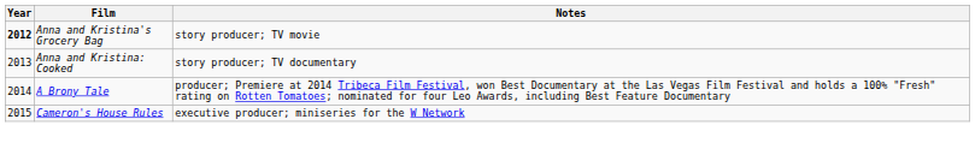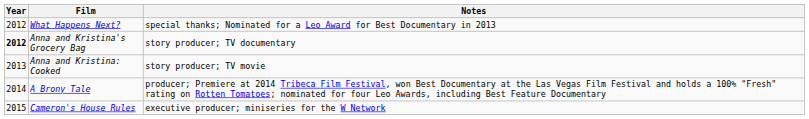 <table class="wikitable">
 <tr>
 <th>Year</th>
 <th>Film</th>
 <th>Notes</th>
 </tr>
 <tr>
+<td>2012</td>
+<td><em><a href='#'>What Happens Next?</a></em></td>
+<td>special thanks; Nominated for a <a href='#'>Leo Award</a> for Best Documentary in 2013</td>
+</tr>
+<tr>
 <td><strong>2012</strong></td>
 <td><em>Anna and Kristina's Grocery Bag</em></td>
-<td>story producer; TV movie</td>
+<td>story producer; TV documentary</td>
 </tr>
 <tr>
 <td>2013</td>
 <td><em>Anna and Kristina: Cooked</em></td>
-<td>story producer; TV documentary</td>
+<td>story producer; TV movie</td>
 </tr>
 <tr>
 <td>2014</td>
 <td><em><a href='#'>A Brony Tale</a></em></td>
 <td>producer; Premiere at 2014 <a href='#'>Tribeca Film Festival</a>, won Best Documentary at the Las Vegas Film Festival and holds a 100% "Fresh" rating on <a href='#'>Rotten Tomatoes</a>; nominated for four Leo Awards, including Best Feature Documentary</td>
 </tr>
 <tr>
 <td>2015</td>
 <td><em><a href='#'>Cameron's House Rules</a></em></td>
 <td>executive producer; miniseries for the <a href='#'>W Network</a></td>
 </tr>
 </table>
